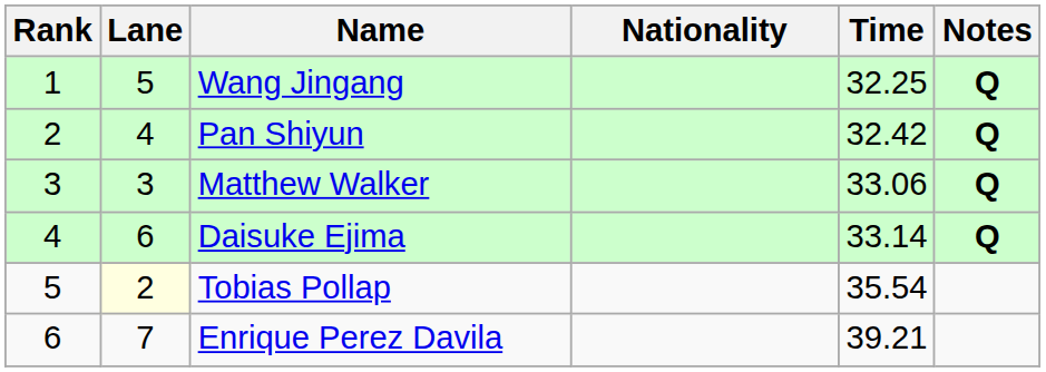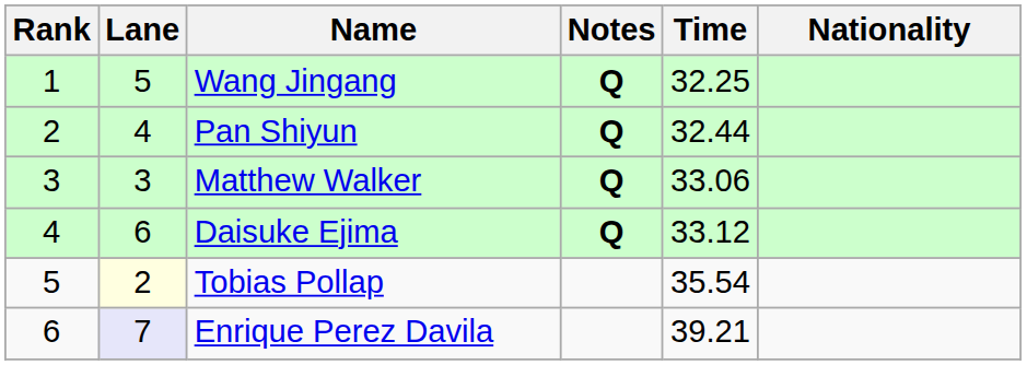 <table class="wikitable sortable" style="text-align:center">
 <tr>
 <th>Rank</th>
 <th>Lane</th>
 <th style="width:180px">Name</th>
+<th>Notes</th>
+<th>Time</th>
 <th style="width:125px">Nationality</th>
-<th>Time</th>
-<th>Notes</th>
 </tr>
 <tr style="background:#cfc;">
 <td>1</td>
 <td>5</td>
 <td style="text-align:left;"><a href='#'>Wang Jingang</a></td>
+<td><strong>Q</strong></td>
+<td>32.25</td>
 <td style="text-align:left;"></td>
-<td>32.25</td>
-<td><strong>Q</strong></td>
 </tr>
 <tr style="background:#cfc;">
 <td>2</td>
 <td>4</td>
 <td style="text-align:left;"><a href='#'>Pan Shiyun</a></td>
+<td><strong>Q</strong></td>
+<td>32.44</td>
 <td style="text-align:left;"></td>
-<td>32.42</td>
-<td><strong>Q</strong></td>
 </tr>
 <tr style="background:#cfc;">
 <td>3</td>
 <td>3</td>
 <td style="text-align:left;"><a href='#'>Matthew Walker</a></td>
+<td><strong>Q</strong></td>
+<td>33.06</td>
 <td style="text-align:left;"></td>
-<td>33.06</td>
-<td><strong>Q</strong></td>
 </tr>
 <tr style="background:#cfc;">
 <td>4</td>
 <td>6</td>
 <td style="text-align:left;"><a href='#'>Daisuke Ejima</a></td>
+<td><strong>Q</strong></td>
+<td>33.12</td>
 <td style="text-align:left;"></td>
-<td>33.14</td>
-<td><strong>Q</strong></td>
 </tr>
 <tr>
 <td>5</td>
 <td style="background: lightyellow;">2</td>
 <td style="text-align:left;"><a href='#'>Tobias Pollap</a></td>
+<td></td>
+<td>35.54</td>
 <td style="text-align:left;"></td>
-<td>35.54</td>
-<td></td>
 </tr>
 <tr>
 <td>6</td>
-<td>7</td>
+<td style="background: lavender;">7</td>
 <td style="text-align:left;"><a href='#'>Enrique Perez Davila</a></td>
+<td></td>
+<td>39.21</td>
 <td style="text-align:left;"></td>
-<td>39.21</td>
-<td></td>
 </tr>
 </table>
